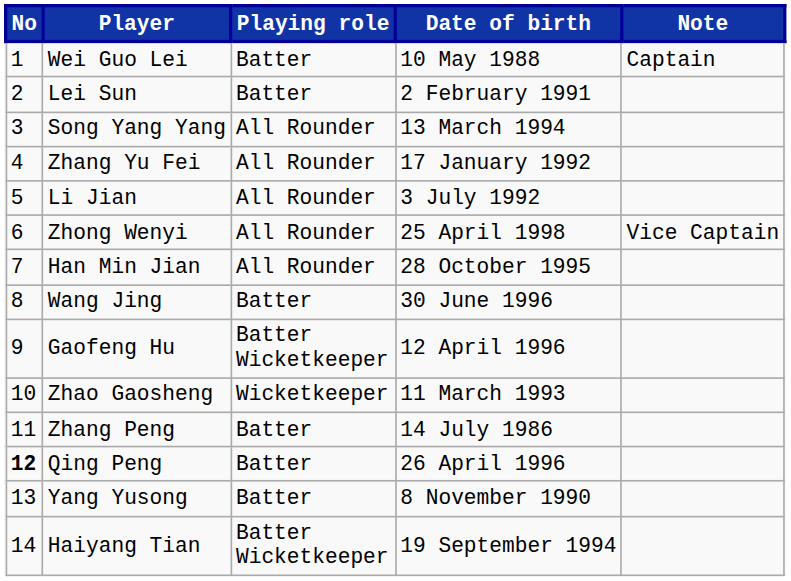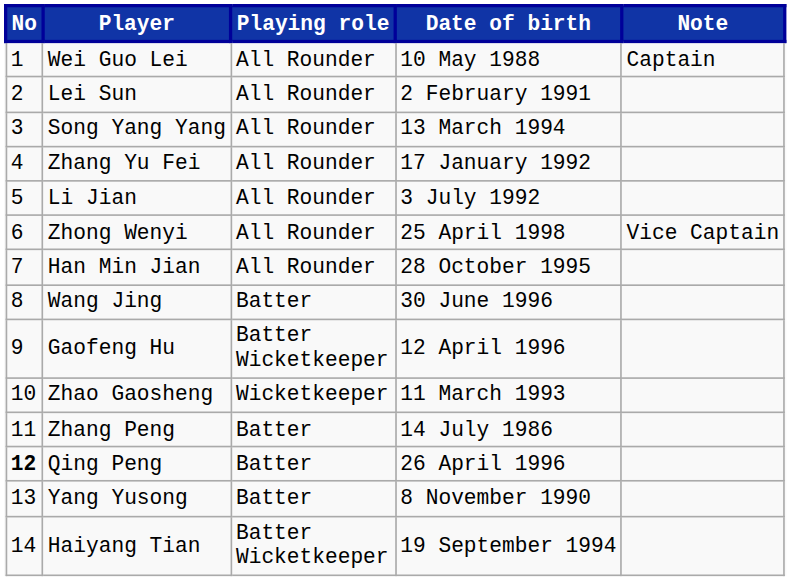 <table class="wikitable">
 <tr>
 <th style="color:#ffffff; background: #1034A6; border:2px solid #000099;">No</th>
 <th style="color:#ffffff; background: #1034A6; border:2px solid #000099;">Player</th>
 <th style="color:#ffffff; background: #1034A6; border:2px solid #000099;">Playing role</th>
 <th style="color:#ffffff; background: #1034A6; border:2px solid #000099;">Date of birth</th>
 <th style="color:#ffffff; background: #1034A6; border:2px solid #000099;">Note</th>
 </tr>
 <tr>
 <td>1</td>
 <td>Wei Guo Lei</td>
-<td>Batter</td>
+<td>All Rounder</td>
 <td>10 May 1988</td>
 <td>Captain</td>
 </tr>
 <tr>
 <td>2</td>
 <td>Lei Sun</td>
-<td>Batter</td>
+<td>All Rounder</td>
 <td>2 February 1991</td>
 <td></td>
 </tr>
 <tr>
 <td>3</td>
 <td>Song Yang Yang</td>
 <td>All Rounder</td>
 <td>13 March 1994</td>
 <td></td>
 </tr>
 <tr>
 <td>4</td>
 <td>Zhang Yu Fei</td>
 <td>All Rounder</td>
 <td>17 January 1992</td>
 <td></td>
 </tr>
 <tr>
 <td>5</td>
 <td>Li Jian</td>
 <td>All Rounder</td>
 <td>3 July 1992</td>
 <td></td>
 </tr>
 <tr>
 <td>6</td>
 <td>Zhong Wenyi</td>
 <td>All Rounder</td>
 <td>25 April 1998</td>
 <td>Vice Captain</td>
 </tr>
 <tr>
 <td>7</td>
 <td>Han Min Jian</td>
 <td>All Rounder</td>
 <td>28 October 1995</td>
 <td></td>
 </tr>
 <tr>
 <td>8</td>
 <td>Wang Jing</td>
 <td>Batter</td>
 <td>30 June 1996</td>
 <td></td>
 </tr>
 <tr>
 <td>9</td>
 <td>Gaofeng Hu</td>
 <td>Batter<br>Wicketkeeper</td>
 <td>12 April 1996</td>
 <td></td>
 </tr>
 <tr>
 <td>10</td>
 <td>Zhao Gaosheng</td>
 <td>Wicketkeeper</td>
 <td>11 March 1993</td>
 <td></td>
 </tr>
 <tr>
 <td>11</td>
 <td>Zhang Peng</td>
 <td>Batter</td>
 <td>14 July 1986</td>
 <td></td>
 </tr>
 <tr>
 <td><strong>12</strong></td>
 <td>Qing Peng</td>
 <td>Batter</td>
 <td>26 April 1996</td>
 <td></td>
 </tr>
 <tr>
 <td>13</td>
 <td>Yang Yusong</td>
 <td>Batter</td>
 <td>8 November 1990</td>
 <td></td>
 </tr>
 <tr>
 <td>14</td>
 <td>Haiyang Tian</td>
 <td>Batter<br>Wicketkeeper</td>
 <td>19 September 1994</td>
 <td></td>
 </tr>
 </table>
